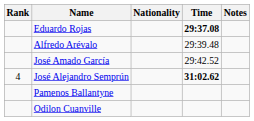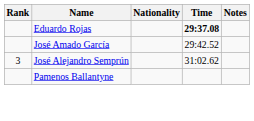 <table class="wikitable sortable" style="text-align:center;font-size:95%">
 <tr>
 <th>Rank</th>
 <th>Name</th>
 <th>Nationality</th>
 <th>Time</th>
 <th>Notes</th>
 </tr>
 <tr>
 <td></td>
 <td align=left><a href='#'>Eduardo Rojas</a></td>
 <td align=left></td>
 <td><strong>29:37.08</strong></td>
 <td></td>
 </tr>
 <tr>
 <td></td>
-<td align=left><a href='#'>Alfredo Arévalo</a></td>
-<td align=left></td>
-<td>29:39.48</td>
-<td></td>
-</tr>
-<tr>
-<td></td>
 <td align=left><a href='#'>José Amado García</a></td>
 <td align=left></td>
 <td>29:42.52</td>
 <td></td>
 </tr>
 <tr>
-<td>4</td>
+<td>3</td>
 <td align=left><a href='#'>José Alejandro Semprún</a></td>
 <td align=left></td>
-<td><strong>31:02.62</strong></td>
+<td>31:02.62</td>
 <td></td>
 </tr>
 <tr>
 <td></td>
 <td align=left><a href='#'>Pamenos Ballantyne</a></td>
 <td align=left></td>
 <td></td>
 <td></td>
 </tr>
-<tr>
-<td></td>
-<td align=left><a href='#'>Odilon Cuanville</a></td>
-<td align=left></td>
-<td></td>
-<td></td>
-</tr>
 </table>
